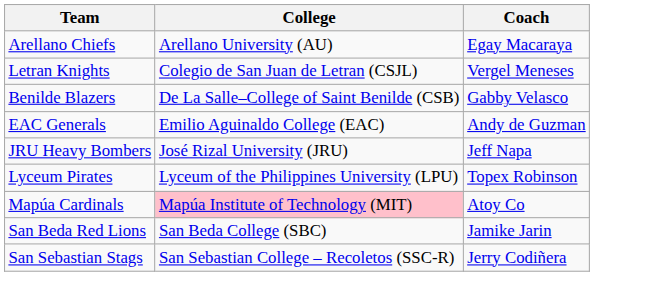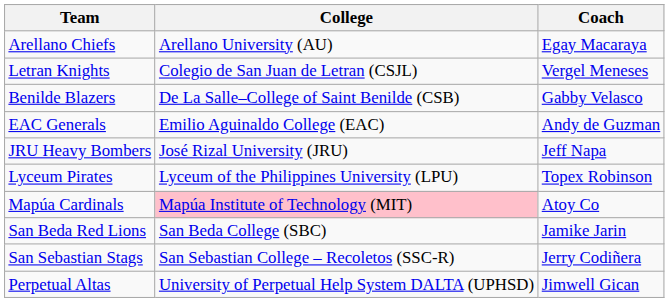 <table class="wikitable">
 <tr>
 <th>Team</th>
 <th>College</th>
 <th>Coach</th>
 </tr>
 <tr>
 <td><a href='#'>Arellano Chiefs</a></td>
 <td><a href='#'>Arellano University</a> (AU)</td>
 <td><a href='#'>Egay Macaraya</a></td>
 </tr>
 <tr>
 <td><a href='#'>Letran Knights</a></td>
 <td><a href='#'>Colegio de San Juan de Letran</a> (CSJL)</td>
 <td><a href='#'>Vergel Meneses</a></td>
 </tr>
 <tr>
 <td><a href='#'>Benilde Blazers</a></td>
 <td><a href='#'>De La Salle–College of Saint Benilde</a> (CSB)</td>
 <td><a href='#'>Gabby Velasco</a></td>
 </tr>
 <tr>
 <td><a href='#'>EAC Generals</a></td>
 <td><a href='#'>Emilio Aguinaldo College</a> (EAC)</td>
 <td><a href='#'>Andy de Guzman</a></td>
 </tr>
 <tr>
 <td><a href='#'>JRU Heavy Bombers</a></td>
 <td><a href='#'>José Rizal University</a> (JRU)</td>
 <td><a href='#'>Jeff Napa</a></td>
 </tr>
 <tr>
 <td><a href='#'>Lyceum Pirates</a></td>
 <td><a href='#'>Lyceum of the Philippines University</a> (LPU)</td>
 <td><a href='#'>Topex Robinson</a></td>
 </tr>
 <tr>
 <td><a href='#'>Mapúa Cardinals</a></td>
 <td style="background: pink;"><a href='#'>Mapúa Institute of Technology</a> (MIT)</td>
 <td><a href='#'>Atoy Co</a></td>
 </tr>
 <tr>
 <td><a href='#'>San Beda Red Lions</a></td>
 <td><a href='#'>San Beda College</a> (SBC)</td>
 <td><a href='#'>Jamike Jarin</a></td>
 </tr>
 <tr>
 <td><a href='#'>San Sebastian Stags</a></td>
 <td><a href='#'>San Sebastian College – Recoletos</a> (SSC-R)</td>
 <td><a href='#'>Jerry Codiñera</a></td>
 </tr>
+<tr>
+<td><a href='#'>Perpetual Altas</a></td>
+<td><a href='#'>University of Perpetual Help System DALTA</a> (UPHSD)</td>
+<td><a href='#'>Jimwell Gican</a></td>
+</tr>
 </table>
